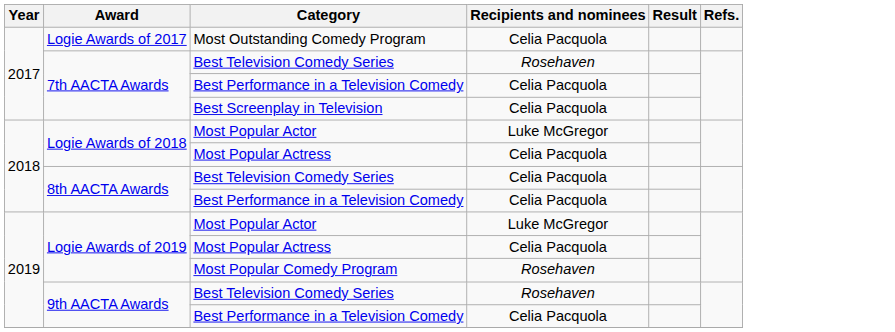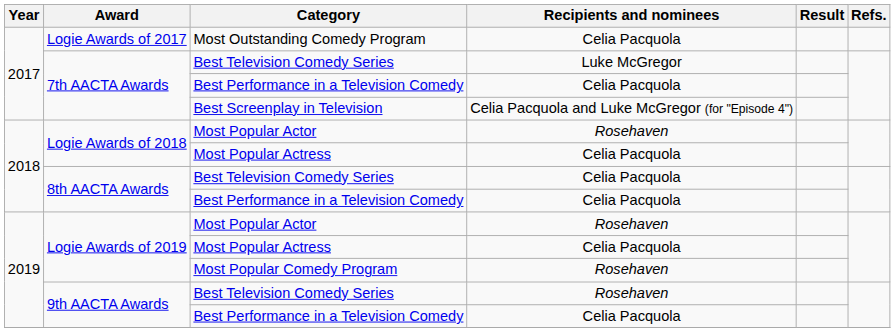 <table class="wikitable">
 <tr>
 <th>Year</th>
 <th>Award</th>
 <th>Category</th>
 <th>Recipients and nominees</th>
 <th>Result</th>
 <th>Refs.</th>
 </tr>
 <tr>
 <td rowspan="4">2017</td>
 <td rowspan="1"><a href='#'>Logie Awards of 2017</a></td>
 <td>Most Outstanding Comedy Program</td>
 <td rowspan="1" style="text-align:center;">Celia Pacquola</td>
 <td></td>
 <td rowspan="1" style="text-align:center;"></td>
 </tr>
 <tr>
 <td rowspan="3"><a href='#'>7th AACTA Awards</a></td>
 <td><a href='#'>Best Television Comedy Series</a></td>
-<td rowspan="1" style="text-align:center;"><em>Rosehaven</em></td>
+<td rowspan="1" style="text-align:center;">Luke McGregor</td>
 <td></td>
 <td rowspan="3" style="text-align:center;"></td>
 </tr>
 <tr>
 <td><a href='#'>Best Performance in a Television Comedy</a></td>
 <td rowspan="1" style="text-align:center;">Celia Pacquola</td>
 <td></td>
 </tr>
 <tr>
 <td><a href='#'>Best Screenplay in Television</a></td>
-<td rowspan="1" style="text-align:center;">Celia Pacquola</td>
+<td rowspan="1" style="text-align:center;">Celia Pacquola and Luke McGregor <small>(for "Episode 4")</small></td>
 <td></td>
 </tr>
 <tr>
 <td rowspan="4">2018</td>
 <td rowspan="2"><a href='#'>Logie Awards of 2018</a></td>
 <td><a href='#'>Most Popular Actor</a></td>
-<td rowspan="1" style="text-align:center;">Luke McGregor</td>
+<td rowspan="1" style="text-align:center;"><em>Rosehaven</em></td>
 <td></td>
 <td rowspan="2" style="text-align:center;"></td>
 </tr>
 <tr>
 <td><a href='#'>Most Popular Actress</a></td>
 <td rowspan="1" style="text-align:center;">Celia Pacquola</td>
 <td></td>
 </tr>
 <tr>
 <td rowspan="2"><a href='#'>8th AACTA Awards</a></td>
 <td><a href='#'>Best Television Comedy Series</a></td>
 <td rowspan="1" style="text-align:center;">Celia Pacquola</td>
 <td></td>
 <td rowspan="2" style="text-align:center;"></td>
 </tr>
 <tr>
 <td><a href='#'>Best Performance in a Television Comedy</a></td>
 <td rowspan="1" style="text-align:center;">Celia Pacquola</td>
 <td></td>
 </tr>
 <tr>
 <td rowspan="5">2019</td>
 <td rowspan="3"><a href='#'>Logie Awards of 2019</a></td>
 <td><a href='#'>Most Popular Actor</a></td>
-<td rowspan="1" style="text-align:center;">Luke McGregor</td>
+<td rowspan="1" style="text-align:center;"><em>Rosehaven</em></td>
 <td></td>
 <td rowspan="3" style="text-align:center;"></td>
 </tr>
 <tr>
 <td><a href='#'>Most Popular Actress</a></td>
 <td rowspan="1" style="text-align:center;">Celia Pacquola</td>
 <td></td>
 </tr>
 <tr>
 <td><a href='#'>Most Popular Comedy Program</a></td>
 <td rowspan="1" style="text-align:center;"><em>Rosehaven</em></td>
 <td></td>
 </tr>
 <tr>
 <td rowspan="2"><a href='#'>9th AACTA Awards</a></td>
 <td><a href='#'>Best Television Comedy Series</a></td>
 <td rowspan="1" style="text-align:center;"><em>Rosehaven</em></td>
 <td></td>
 <td rowspan="2" style="text-align:center;"></td>
 </tr>
 <tr>
 <td><a href='#'>Best Performance in a Television Comedy</a></td>
 <td rowspan="1" style="text-align:center;">Celia Pacquola</td>
 <td></td>
 </tr>
 <tr>
 </tr>
 </table>
